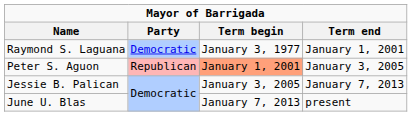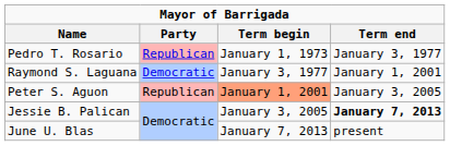 <table class="wikitable">
 <tr>
 <td colspan="4" align=center><strong>Mayor of Barrigada</strong></td>
 </tr>
 <tr>
 <th>Name</th>
 <th>Party</th>
 <th>Term begin</th>
 <th>Term end</th>
+</tr>
+<tr>
+<td>Pedro T. Rosario</td>
+<td style="background-color: #FFB6B6";><a href='#'>Republican</a></td>
+<td>January 1, 1973</td>
+<td>January 3, 1977</td>
 </tr>
 <tr>
 <td>Raymond S. Laguana</td>
 <td style="background-color: #B0CEFF";><a href='#'>Democratic</a></td>
 <td>January 3, 1977</td>
 <td>January 1, 2001</td>
 </tr>
 <tr>
 <td>Peter S. Aguon</td>
 <td style="background-color: #FFB6B6";>Republican</td>
 <td style="background: lightsalmon;">January 1, 2001</td>
 <td>January 3, 2005</td>
 </tr>
 <tr>
 <td>Jessie B. Palican</td>
 <td style="background-color: #B0CEFF"; rowspan="2">Democratic</td>
 <td>January 3, 2005</td>
-<td>January 7, 2013</td>
+<td><strong>January 7, 2013</strong></td>
 </tr>
 <tr>
 <td>June U. Blas</td>
 <td>January 7, 2013</td>
 <td>present</td>
 </tr>
 </table>
